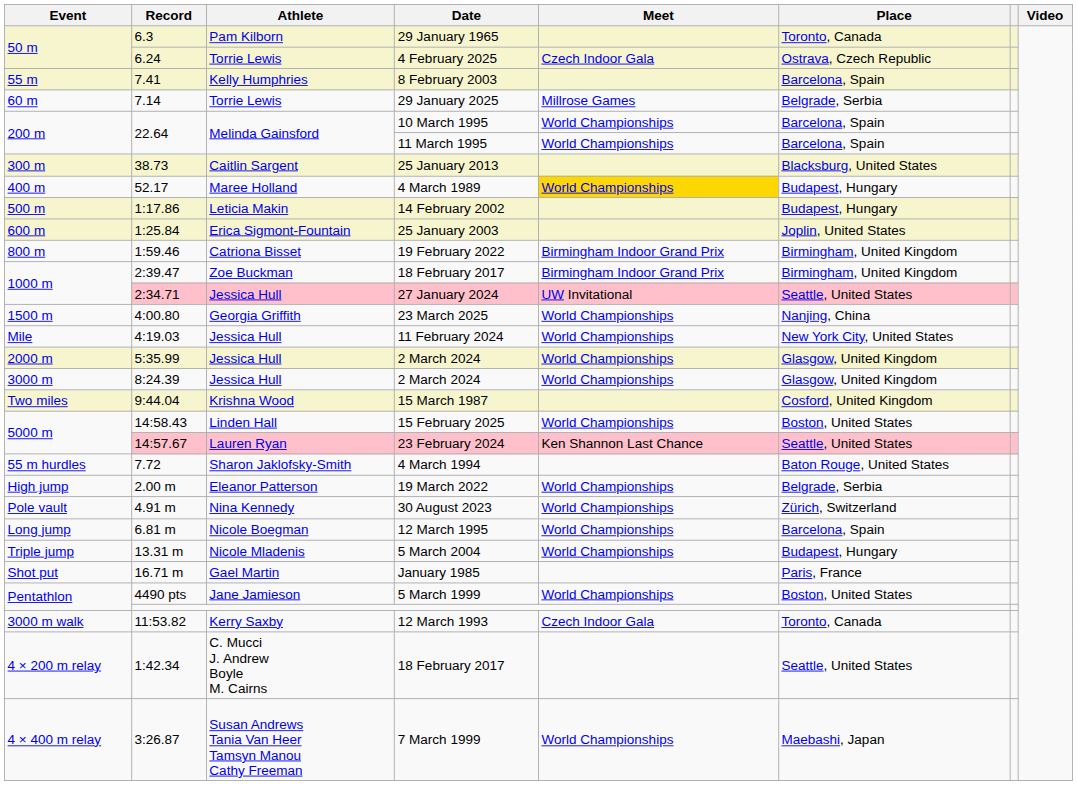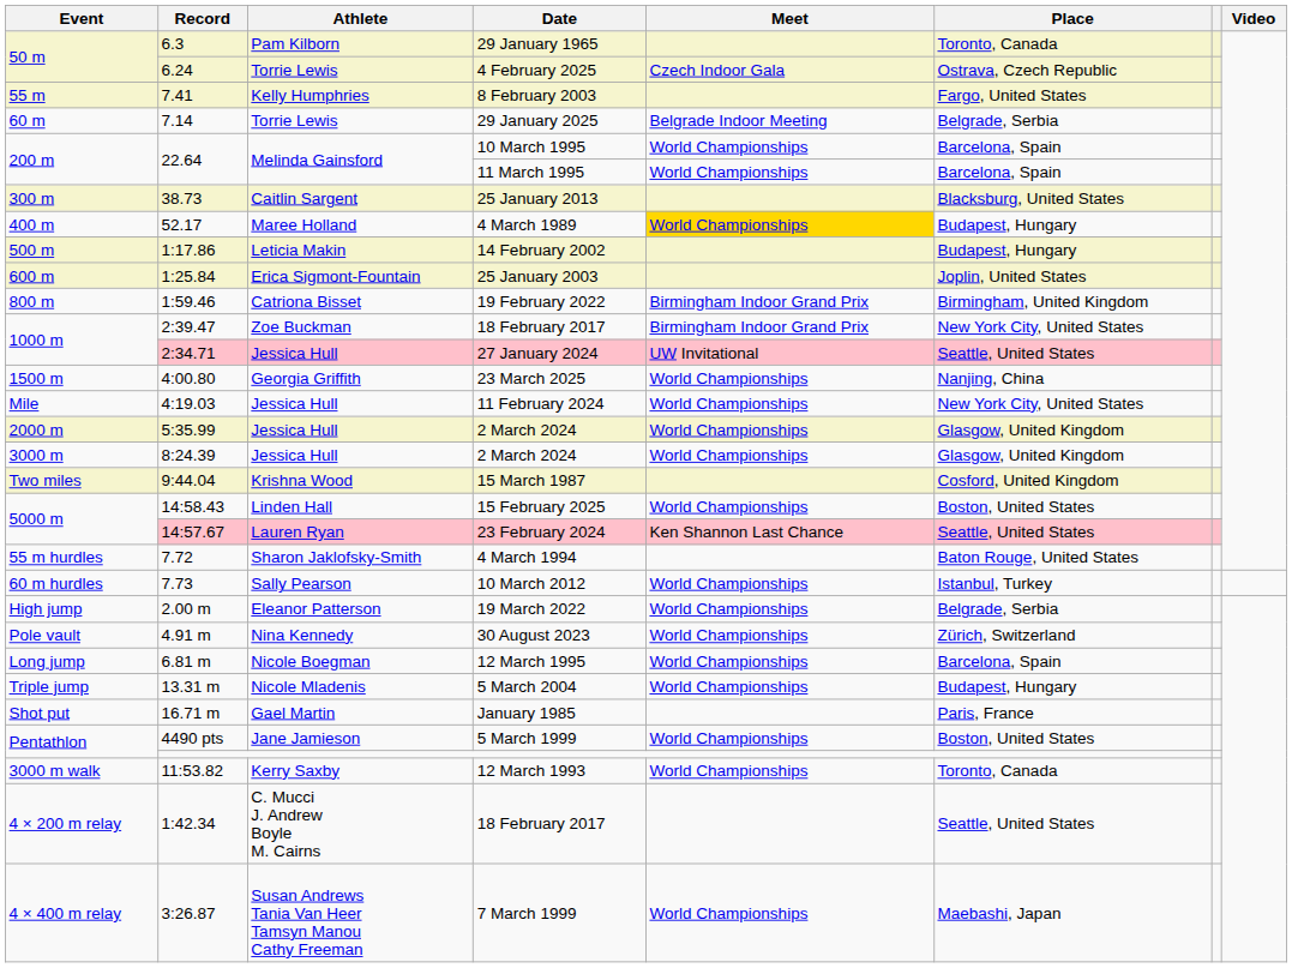 <table class="wikitable" style="font-size:95%; width: 95%;">
 <tr>
 <th>Event</th>
 <th>Record</th>
 <th>Athlete</th>
 <th>Date</th>
 <th>Meet</th>
 <th>Place</th>
 <th></th>
 <th>Video</th>
 </tr>
 <tr style="background:#f6F5CE;">
 <td rowspan=2><a href='#'>50 m</a></td>
 <td>6.3 </td>
 <td><a href='#'>Pam Kilborn</a></td>
 <td>29 January 1965</td>
 <td></td>
 <td><a href='#'>Toronto</a>, Canada</td>
 <td></td>
 </tr>
 <tr style="background:#f6F5CE;">
 <td>6.24</td>
 <td><a href='#'>Torrie Lewis</a></td>
 <td>4 February 2025</td>
 <td><a href='#'>Czech Indoor Gala</a></td>
 <td><a href='#'>Ostrava</a>, Czech Republic</td>
 <td></td>
 </tr>
 <tr style="background:#f6F5CE;">
 <td><a href='#'>55 m</a></td>
 <td>7.41</td>
 <td><a href='#'>Kelly Humphries</a></td>
 <td>8 February 2003</td>
 <td></td>
-<td><a href='#'>Barcelona</a>, Spain</td>
+<td><a href='#'>Fargo</a>, United States</td>
 <td></td>
 </tr>
 <tr>
 <td><a href='#'>60 m</a></td>
 <td>7.14</td>
 <td><a href='#'>Torrie Lewis</a></td>
 <td>29 January 2025</td>
-<td><a href='#'>Millrose Games</a></td>
+<td><a href='#'>Belgrade Indoor Meeting</a></td>
 <td><a href='#'>Belgrade</a>, Serbia</td>
 <td></td>
 </tr>
 <tr>
 <td rowspan=2><a href='#'>200 m</a></td>
 <td rowspan=2>22.64</td>
 <td rowspan=2><a href='#'>Melinda Gainsford</a></td>
 <td>10 March 1995</td>
 <td><a href='#'>World Championships</a></td>
 <td><a href='#'>Barcelona</a>, Spain</td>
 <td></td>
 </tr>
 <tr>
 <td>11 March 1995</td>
 <td><a href='#'>World Championships</a></td>
 <td><a href='#'>Barcelona</a>, Spain</td>
 <td></td>
 </tr>
 <tr style="background:#f6F5CE;">
 <td><a href='#'>300 m</a></td>
 <td>38.73</td>
 <td><a href='#'>Caitlin Sargent</a></td>
 <td>25 January 2013</td>
 <td></td>
 <td><a href='#'>Blacksburg</a>, United States</td>
 <td></td>
 </tr>
 <tr>
 <td><a href='#'>400 m</a></td>
 <td>52.17</td>
 <td><a href='#'>Maree Holland</a></td>
 <td>4 March 1989</td>
 <td style="background: gold;"><a href='#'>World Championships</a></td>
 <td><a href='#'>Budapest</a>, Hungary</td>
 <td></td>
 </tr>
 <tr style="background:#f6F5CE;">
 <td><a href='#'>500 m</a></td>
 <td>1:17.86</td>
 <td><a href='#'>Leticia Makin</a></td>
 <td>14 February 2002</td>
 <td></td>
 <td><a href='#'>Budapest</a>, Hungary</td>
 <td></td>
 </tr>
 <tr style="background:#f6F5CE;">
 <td><a href='#'>600 m</a></td>
 <td>1:25.84</td>
 <td><a href='#'>Erica Sigmont-Fountain</a></td>
 <td>25 January 2003</td>
 <td></td>
 <td><a href='#'>Joplin</a>, United States</td>
 <td></td>
 </tr>
 <tr>
 <td><a href='#'>800 m</a></td>
 <td>1:59.46</td>
 <td><a href='#'>Catriona Bisset</a></td>
 <td>19 February 2022</td>
 <td><a href='#'>Birmingham Indoor Grand Prix</a></td>
 <td><a href='#'>Birmingham</a>, United Kingdom</td>
 <td></td>
 </tr>
 <tr>
 <td rowspan=2><a href='#'>1000 m</a></td>
 <td>2:39.47</td>
 <td><a href='#'>Zoe Buckman</a></td>
 <td>18 February 2017</td>
 <td><a href='#'>Birmingham Indoor Grand Prix</a></td>
-<td><a href='#'>Birmingham</a>, United Kingdom</td>
+<td><a href='#'>New York City</a>, United States</td>
 <td></td>
 </tr>
 <tr style="background:pink">
 <td>2:34.71 </td>
 <td><a href='#'>Jessica Hull</a></td>
 <td>27 January 2024</td>
 <td><a href='#'>UW</a> Invitational</td>
 <td><a href='#'>Seattle</a>, United States</td>
 <td></td>
 </tr>
 <tr>
 <td><a href='#'>1500 m</a></td>
 <td>4:00.80</td>
 <td><a href='#'>Georgia Griffith</a></td>
 <td>23 March 2025</td>
 <td><a href='#'>World Championships</a></td>
 <td><a href='#'>Nanjing</a>, China</td>
 <td></td>
 </tr>
 <tr>
 <td><a href='#'>Mile</a></td>
 <td>4:19.03</td>
 <td><a href='#'>Jessica Hull</a></td>
 <td>11 February 2024</td>
 <td><a href='#'>World Championships</a></td>
 <td><a href='#'>New York City</a>, United States</td>
 <td></td>
 </tr>
 <tr style="background:#f6F5CE;">
 <td><a href='#'>2000 m</a></td>
 <td>5:35.99</td>
 <td><a href='#'>Jessica Hull</a></td>
 <td>2 March 2024</td>
 <td><a href='#'>World Championships</a></td>
 <td><a href='#'>Glasgow</a>, United Kingdom</td>
 <td></td>
 </tr>
 <tr>
 <td><a href='#'>3000 m</a></td>
 <td>8:24.39</td>
 <td><a href='#'>Jessica Hull</a></td>
 <td>2 March 2024</td>
 <td><a href='#'>World Championships</a></td>
 <td><a href='#'>Glasgow</a>, United Kingdom</td>
 <td></td>
 </tr>
 <tr style="background:#f6F5CE;">
 <td><a href='#'>Two miles</a></td>
 <td>9:44.04</td>
 <td><a href='#'>Krishna Wood</a></td>
 <td>15 March 1987</td>
 <td></td>
 <td><a href='#'>Cosford</a>, United Kingdom</td>
 <td></td>
 </tr>
 <tr>
 <td rowspan=2><a href='#'>5000 m</a></td>
 <td>14:58.43</td>
 <td><a href='#'>Linden Hall</a></td>
 <td>15 February 2025</td>
 <td><a href='#'>World Championships</a></td>
 <td><a href='#'>Boston</a>, United States</td>
 <td></td>
 </tr>
 <tr style="background:pink">
 <td>14:57.67 </td>
 <td><a href='#'>Lauren Ryan</a></td>
 <td>23 February 2024</td>
 <td>Ken Shannon Last Chance</td>
 <td><a href='#'>Seattle</a>, United States</td>
 <td></td>
 </tr>
 <tr>
 <td><a href='#'>55 m hurdles</a></td>
 <td>7.72</td>
 <td><a href='#'>Sharon Jaklofsky-Smith</a></td>
 <td>4 March 1994</td>
 <td></td>
 <td><a href='#'>Baton Rouge</a>, United States</td>
 <td></td>
 </tr>
 <tr>
+<td><a href='#'>60 m hurdles</a></td>
+<td>7.73</td>
+<td><a href='#'>Sally Pearson</a></td>
+<td>10 March 2012</td>
+<td><a href='#'>World Championships</a></td>
+<td><a href='#'>Istanbul</a>, Turkey</td>
+<td></td>
+<td></td>
+</tr>
+<tr>
 <td><a href='#'>High jump</a></td>
 <td>2.00 m</td>
 <td><a href='#'>Eleanor Patterson</a></td>
 <td>19 March 2022</td>
 <td><a href='#'>World Championships</a></td>
 <td><a href='#'>Belgrade</a>, Serbia</td>
 <td></td>
 </tr>
 <tr>
 <td><a href='#'>Pole vault</a></td>
 <td>4.91 m</td>
 <td><a href='#'>Nina Kennedy</a></td>
 <td>30 August 2023</td>
 <td><a href='#'>World Championships</a></td>
 <td><a href='#'>Zürich</a>, Switzerland</td>
 <td></td>
 </tr>
 <tr>
 <td><a href='#'>Long jump</a></td>
 <td>6.81 m</td>
 <td><a href='#'>Nicole Boegman</a></td>
 <td>12 March 1995</td>
 <td><a href='#'>World Championships</a></td>
 <td><a href='#'>Barcelona</a>, Spain</td>
 <td></td>
 </tr>
 <tr>
 <td><a href='#'>Triple jump</a></td>
 <td>13.31 m</td>
 <td><a href='#'>Nicole Mladenis</a></td>
 <td>5 March 2004</td>
 <td><a href='#'>World Championships</a></td>
 <td><a href='#'>Budapest</a>, Hungary</td>
 <td></td>
 </tr>
 <tr>
 <td><a href='#'>Shot put</a></td>
 <td>16.71 m</td>
 <td><a href='#'>Gael Martin</a></td>
 <td>January 1985</td>
 <td></td>
 <td><a href='#'>Paris</a>, France</td>
 <td></td>
 </tr>
 <tr>
 <td rowspan=2><a href='#'>Pentathlon</a></td>
 <td>4490 pts</td>
 <td><a href='#'>Jane Jamieson</a></td>
 <td>5 March 1999</td>
 <td><a href='#'>World Championships</a></td>
 <td><a href='#'>Boston</a>, United States</td>
 <td></td>
 </tr>
 <tr>
 <td colspan=5></td>
 <td></td>
 </tr>
 <tr>
 <td><a href='#'>3000 m walk</a></td>
 <td>11:53.82</td>
 <td><a href='#'>Kerry Saxby</a></td>
 <td>12 March 1993</td>
-<td><a href='#'>Czech Indoor Gala</a></td>
+<td><a href='#'>World Championships</a></td>
 <td><a href='#'>Toronto</a>, Canada</td>
 <td></td>
 </tr>
 <tr>
 <td><a href='#'>4 × 200 m relay</a></td>
 <td>1:42.34 </td>
 <td>C. Mucci<br>J. Andrew<br>Boyle<br>M. Cairns</td>
 <td>18 February 2017</td>
 <td></td>
 <td><a href='#'>Seattle</a>, United States</td>
 <td></td>
 </tr>
 <tr>
 <td><a href='#'>4 × 400 m relay</a></td>
 <td>3:26.87</td>
 <td><br><a href='#'>Susan Andrews</a><br><a href='#'>Tania Van Heer</a><br><a href='#'>Tamsyn Manou</a><br><a href='#'>Cathy Freeman</a></td>
 <td>7 March 1999</td>
 <td><a href='#'>World Championships</a></td>
 <td><a href='#'>Maebashi</a>, Japan</td>
 <td></td>
 </tr>
 </table>
